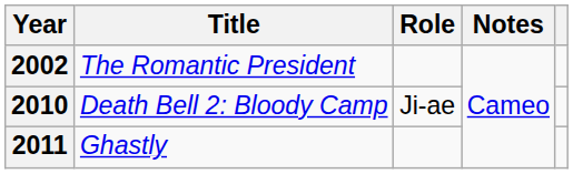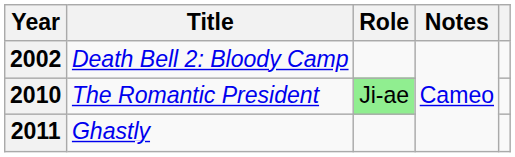 <table class="wikitable plainrowheaders">
 <tr>
 <th scope="col">Year</th>
 <th scope="col">Title</th>
 <th scope="col">Role</th>
 <th scope="col">Notes</th>
 <th scope="col" class="unsortable"></th>
 </tr>
 <tr>
 <th scope="row">2002</th>
-<td><em><a href='#'>The Romantic President</a></em></td>
+<td><em><a href='#'>Death Bell 2: Bloody Camp</a></em></td>
 <td></td>
 <td rowspan="3"><a href='#'>Cameo</a></td>
 <td style="text-align:center"></td>
 </tr>
 <tr>
 <th scope="row">2010</th>
-<td><em><a href='#'>Death Bell 2: Bloody Camp</a></em></td>
-<td>Ji-ae</td>
+<td><em><a href='#'>The Romantic President</a></em></td>
+<td style="background: lightgreen;">Ji-ae</td>
 <td style="text-align:center"></td>
 </tr>
 <tr>
 <th scope="row">2011</th>
 <td><em><a href='#'>Ghastly</a></em></td>
 <td></td>
 <td style="text-align:center"></td>
 </tr>
 </table>
